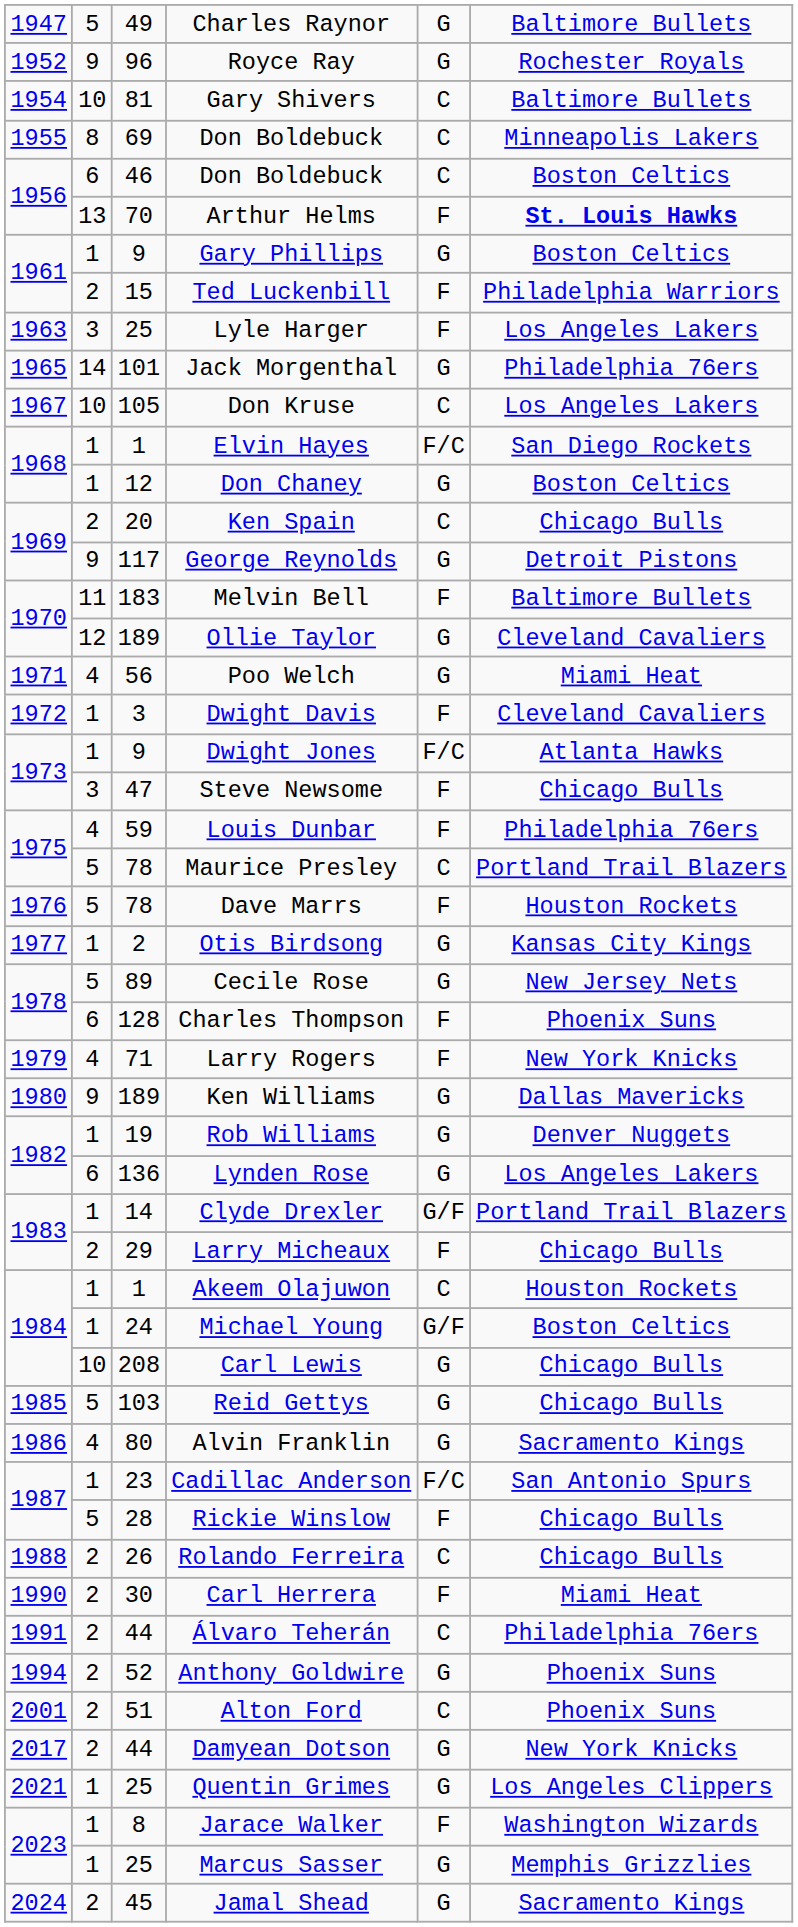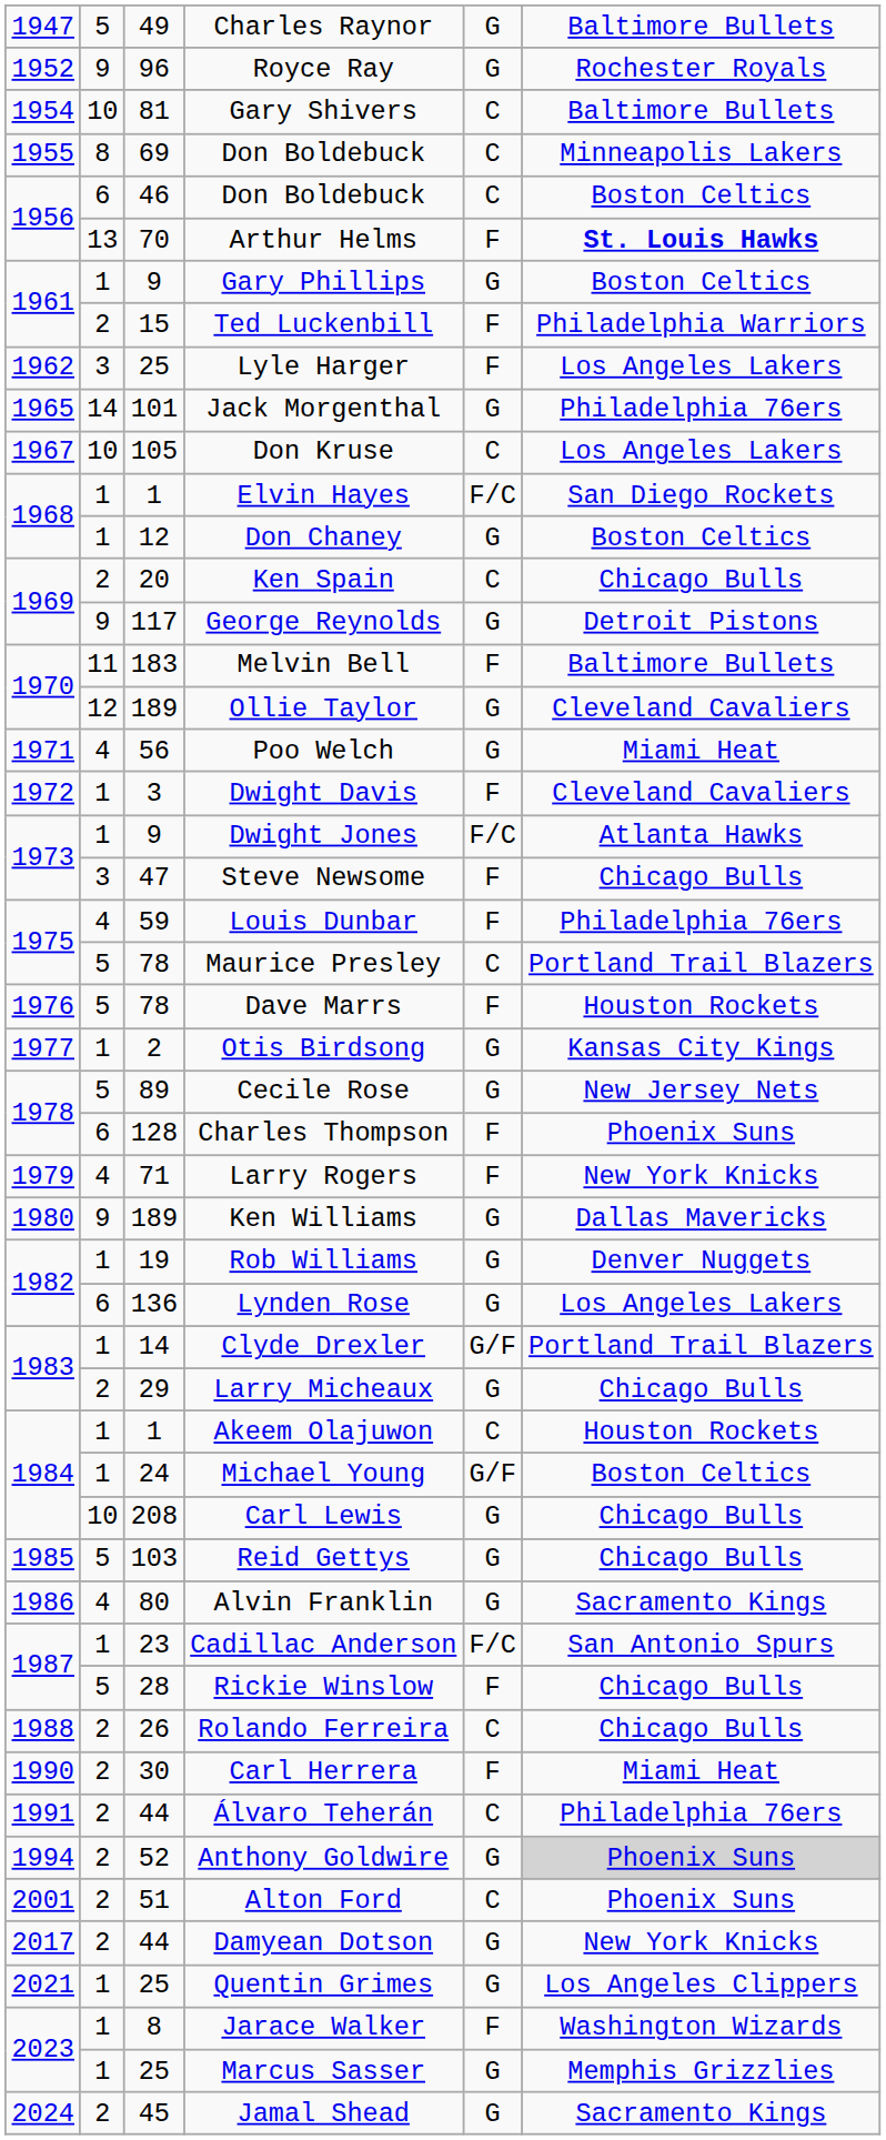 <table class="wikitable sortable" style="text-align:center" class="wikitable collapsible">
 <tr>
 <td><a href='#'>1947</a></td>
 <td>5</td>
 <td>49</td>
 <td>Charles Raynor</td>
 <td>G</td>
 <td><a href='#'>Baltimore Bullets</a></td>
 </tr>
 <tr>
 <td><a href='#'>1952</a></td>
 <td>9</td>
 <td>96</td>
 <td>Royce Ray</td>
 <td>G</td>
 <td><a href='#'>Rochester Royals</a></td>
 </tr>
 <tr>
 <td><a href='#'>1954</a></td>
 <td>10</td>
 <td>81</td>
 <td>Gary Shivers</td>
 <td>C</td>
 <td><a href='#'>Baltimore Bullets</a></td>
 </tr>
 <tr>
 <td><a href='#'>1955</a></td>
 <td>8</td>
 <td>69</td>
 <td>Don Boldebuck</td>
 <td>C</td>
 <td><a href='#'>Minneapolis Lakers</a></td>
 </tr>
 <tr>
 <td rowspan=2><a href='#'>1956</a></td>
 <td>6</td>
 <td>46</td>
 <td>Don Boldebuck</td>
 <td>C</td>
 <td><a href='#'>Boston Celtics</a></td>
 </tr>
 <tr>
 <td>13</td>
 <td>70</td>
 <td>Arthur Helms</td>
 <td>F</td>
 <td><strong><a href='#'>St. Louis Hawks</a></strong></td>
 </tr>
 <tr>
 <td rowspan=2><a href='#'>1961</a></td>
 <td>1</td>
 <td>9</td>
 <td><a href='#'>Gary Phillips</a></td>
 <td>G</td>
 <td><a href='#'>Boston Celtics</a></td>
 </tr>
 <tr>
 <td>2</td>
 <td>15</td>
 <td><a href='#'>Ted Luckenbill</a></td>
 <td>F</td>
 <td><a href='#'>Philadelphia Warriors</a></td>
 </tr>
 <tr>
-<td><a href='#'>1963</a></td>
+<td><a href='#'>1962</a></td>
 <td>3</td>
 <td>25</td>
 <td>Lyle Harger</td>
 <td>F</td>
 <td><a href='#'>Los Angeles Lakers</a></td>
 </tr>
 <tr>
 <td><a href='#'>1965</a></td>
 <td>14</td>
 <td>101</td>
 <td>Jack Morgenthal</td>
 <td>G</td>
 <td><a href='#'>Philadelphia 76ers</a></td>
 </tr>
 <tr>
 <td><a href='#'>1967</a></td>
 <td>10</td>
 <td>105</td>
 <td>Don Kruse</td>
 <td>C</td>
 <td><a href='#'>Los Angeles Lakers</a></td>
 </tr>
 <tr>
 <td rowspan=2><a href='#'>1968</a></td>
 <td>1</td>
 <td>1</td>
 <td><a href='#'>Elvin Hayes</a></td>
 <td>F/C</td>
 <td><a href='#'>San Diego Rockets</a></td>
 </tr>
 <tr>
 <td>1</td>
 <td>12</td>
 <td><a href='#'>Don Chaney</a></td>
 <td>G</td>
 <td><a href='#'>Boston Celtics</a></td>
 </tr>
 <tr>
 <td rowspan=2><a href='#'>1969</a></td>
 <td>2</td>
 <td>20</td>
 <td><a href='#'>Ken Spain</a></td>
 <td>C</td>
 <td><a href='#'>Chicago Bulls</a></td>
 </tr>
 <tr>
 <td>9</td>
 <td>117</td>
 <td><a href='#'>George Reynolds</a></td>
 <td>G</td>
 <td><a href='#'>Detroit Pistons</a></td>
 </tr>
 <tr>
 <td rowspan=2><a href='#'>1970</a></td>
 <td>11</td>
 <td>183</td>
 <td>Melvin Bell</td>
 <td>F</td>
 <td><a href='#'>Baltimore Bullets</a></td>
 </tr>
 <tr>
 <td>12</td>
 <td>189</td>
 <td><a href='#'>Ollie Taylor</a></td>
 <td>G</td>
 <td><a href='#'>Cleveland Cavaliers</a></td>
 </tr>
 <tr>
 <td><a href='#'>1971</a></td>
 <td>4</td>
 <td>56</td>
 <td>Poo Welch</td>
 <td>G</td>
 <td><a href='#'>Miami Heat</a></td>
 </tr>
 <tr>
 <td><a href='#'>1972</a></td>
 <td>1</td>
 <td>3</td>
 <td><a href='#'>Dwight Davis</a></td>
 <td>F</td>
 <td><a href='#'>Cleveland Cavaliers</a></td>
 </tr>
 <tr>
 <td rowspan=2><a href='#'>1973</a></td>
 <td>1</td>
 <td>9</td>
 <td><a href='#'>Dwight Jones</a></td>
 <td>F/C</td>
 <td><a href='#'>Atlanta Hawks</a></td>
 </tr>
 <tr>
 <td>3</td>
 <td>47</td>
 <td>Steve Newsome</td>
 <td>F</td>
 <td><a href='#'>Chicago Bulls</a></td>
 </tr>
 <tr>
 <td rowspan=2><a href='#'>1975</a></td>
 <td>4</td>
 <td>59</td>
 <td><a href='#'>Louis Dunbar</a></td>
 <td>F</td>
 <td><a href='#'>Philadelphia 76ers</a></td>
 </tr>
 <tr>
 <td>5</td>
 <td>78</td>
 <td>Maurice Presley</td>
 <td>C</td>
 <td><a href='#'>Portland Trail Blazers</a></td>
 </tr>
 <tr>
 <td><a href='#'>1976</a></td>
 <td>5</td>
 <td>78</td>
 <td>Dave Marrs</td>
 <td>F</td>
 <td><a href='#'>Houston Rockets</a></td>
 </tr>
 <tr>
 <td><a href='#'>1977</a></td>
 <td>1</td>
 <td>2</td>
 <td><a href='#'>Otis Birdsong</a></td>
 <td>G</td>
 <td><a href='#'>Kansas City Kings</a></td>
 </tr>
 <tr>
 <td rowspan=2><a href='#'>1978</a></td>
 <td>5</td>
 <td>89</td>
 <td>Cecile Rose</td>
 <td>G</td>
 <td><a href='#'>New Jersey Nets</a></td>
 </tr>
 <tr>
 <td>6</td>
 <td>128</td>
 <td>Charles Thompson</td>
 <td>F</td>
 <td><a href='#'>Phoenix Suns</a></td>
 </tr>
 <tr>
 <td><a href='#'>1979</a></td>
 <td>4</td>
 <td>71</td>
 <td>Larry Rogers</td>
 <td>F</td>
 <td><a href='#'>New York Knicks</a></td>
 </tr>
 <tr>
 <td><a href='#'>1980</a></td>
 <td>9</td>
 <td>189</td>
 <td>Ken Williams</td>
 <td>G</td>
 <td><a href='#'>Dallas Mavericks</a></td>
 </tr>
 <tr>
 <td rowspan=2><a href='#'>1982</a></td>
 <td>1</td>
 <td>19</td>
 <td><a href='#'>Rob Williams</a></td>
 <td>G</td>
 <td><a href='#'>Denver Nuggets</a></td>
 </tr>
 <tr>
 <td>6</td>
 <td>136</td>
 <td><a href='#'>Lynden Rose</a></td>
 <td>G</td>
 <td><a href='#'>Los Angeles Lakers</a></td>
 </tr>
 <tr>
 <td rowspan=2><a href='#'>1983</a></td>
 <td>1</td>
 <td>14</td>
 <td><a href='#'>Clyde Drexler</a></td>
 <td>G/F</td>
 <td><a href='#'>Portland Trail Blazers</a></td>
 </tr>
 <tr>
 <td>2</td>
 <td>29</td>
 <td><a href='#'>Larry Micheaux</a></td>
-<td>F</td>
+<td>G</td>
 <td><a href='#'>Chicago Bulls</a></td>
 </tr>
 <tr>
 <td rowspan=3><a href='#'>1984</a></td>
 <td>1</td>
 <td>1</td>
 <td><a href='#'>Akeem Olajuwon</a></td>
 <td>C</td>
 <td><a href='#'>Houston Rockets</a></td>
 </tr>
 <tr>
 <td>1</td>
 <td>24</td>
 <td><a href='#'>Michael Young</a></td>
 <td>G/F</td>
 <td><a href='#'>Boston Celtics</a></td>
 </tr>
 <tr>
 <td>10</td>
 <td>208</td>
 <td><a href='#'>Carl Lewis</a></td>
 <td>G</td>
 <td><a href='#'>Chicago Bulls</a></td>
 </tr>
 <tr>
 <td><a href='#'>1985</a></td>
 <td>5</td>
 <td>103</td>
 <td><a href='#'>Reid Gettys</a></td>
 <td>G</td>
 <td><a href='#'>Chicago Bulls</a></td>
 </tr>
 <tr>
 <td><a href='#'>1986</a></td>
 <td>4</td>
 <td>80</td>
 <td>Alvin Franklin</td>
 <td>G</td>
 <td><a href='#'>Sacramento Kings</a></td>
 </tr>
 <tr>
 <td rowspan=2><a href='#'>1987</a></td>
 <td>1</td>
 <td>23</td>
 <td><a href='#'>Cadillac Anderson</a></td>
 <td>F/C</td>
 <td><a href='#'>San Antonio Spurs</a></td>
 </tr>
 <tr>
 <td>5</td>
 <td>28</td>
 <td><a href='#'>Rickie Winslow</a></td>
 <td>F</td>
 <td><a href='#'>Chicago Bulls</a></td>
 </tr>
 <tr>
 <td><a href='#'>1988</a></td>
 <td>2</td>
 <td>26</td>
 <td><a href='#'>Rolando Ferreira</a></td>
 <td>C</td>
 <td><a href='#'>Chicago Bulls</a></td>
 </tr>
 <tr>
 <td><a href='#'>1990</a></td>
 <td>2</td>
 <td>30</td>
 <td><a href='#'>Carl Herrera</a></td>
 <td>F</td>
 <td><a href='#'>Miami Heat</a></td>
 </tr>
 <tr>
 <td><a href='#'>1991</a></td>
 <td>2</td>
 <td>44</td>
 <td><a href='#'>Álvaro Teherán</a></td>
 <td>C</td>
 <td><a href='#'>Philadelphia 76ers</a></td>
 </tr>
 <tr>
 <td><a href='#'>1994</a></td>
 <td>2</td>
 <td>52</td>
 <td><a href='#'>Anthony Goldwire</a></td>
 <td>G</td>
-<td><a href='#'>Phoenix Suns</a></td>
+<td style="background: lightgrey;"><a href='#'>Phoenix Suns</a></td>
 </tr>
 <tr>
 <td><a href='#'>2001</a></td>
 <td>2</td>
 <td>51</td>
 <td><a href='#'>Alton Ford</a></td>
 <td>C</td>
 <td><a href='#'>Phoenix Suns</a></td>
 </tr>
 <tr>
 <td><a href='#'>2017</a></td>
 <td>2</td>
 <td>44</td>
 <td><a href='#'>Damyean Dotson</a></td>
 <td>G</td>
 <td><a href='#'>New York Knicks</a></td>
 </tr>
 <tr>
 <td><a href='#'>2021</a></td>
 <td>1</td>
 <td>25</td>
 <td><a href='#'>Quentin Grimes</a></td>
 <td>G</td>
 <td><a href='#'>Los Angeles Clippers</a></td>
 </tr>
 <tr>
 <td rowspan=2><a href='#'>2023</a></td>
 <td>1</td>
 <td>8</td>
 <td><a href='#'>Jarace Walker</a></td>
 <td>F</td>
 <td><a href='#'>Washington Wizards</a></td>
 </tr>
 <tr>
 <td>1</td>
 <td>25</td>
 <td><a href='#'>Marcus Sasser</a></td>
 <td>G</td>
 <td><a href='#'>Memphis Grizzlies</a></td>
 </tr>
 <tr>
 <td><a href='#'>2024</a></td>
 <td>2</td>
 <td>45</td>
 <td><a href='#'>Jamal Shead</a></td>
 <td>G</td>
 <td><a href='#'>Sacramento Kings</a></td>
 </tr>
 </table>
